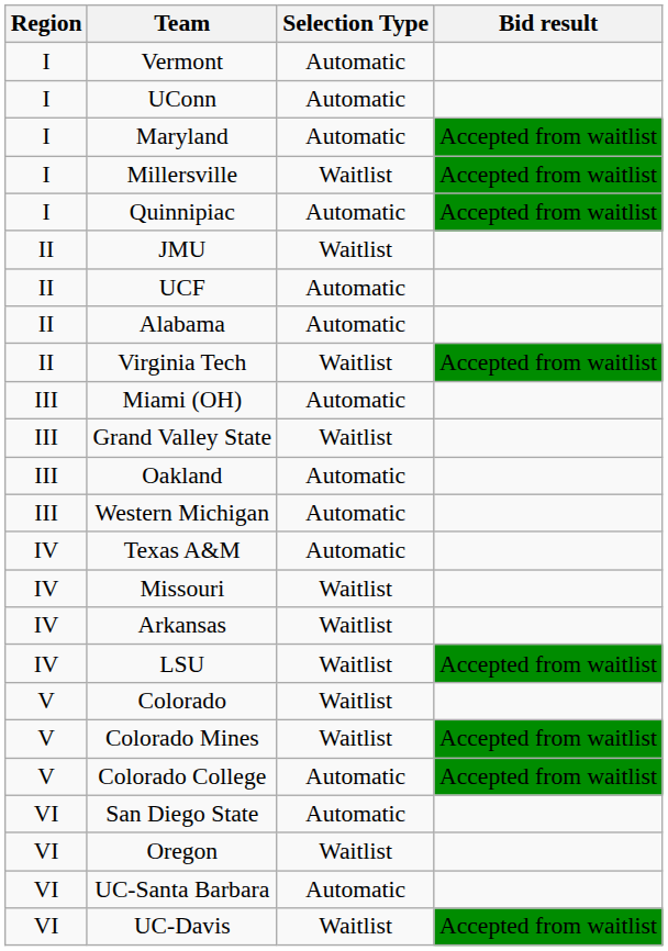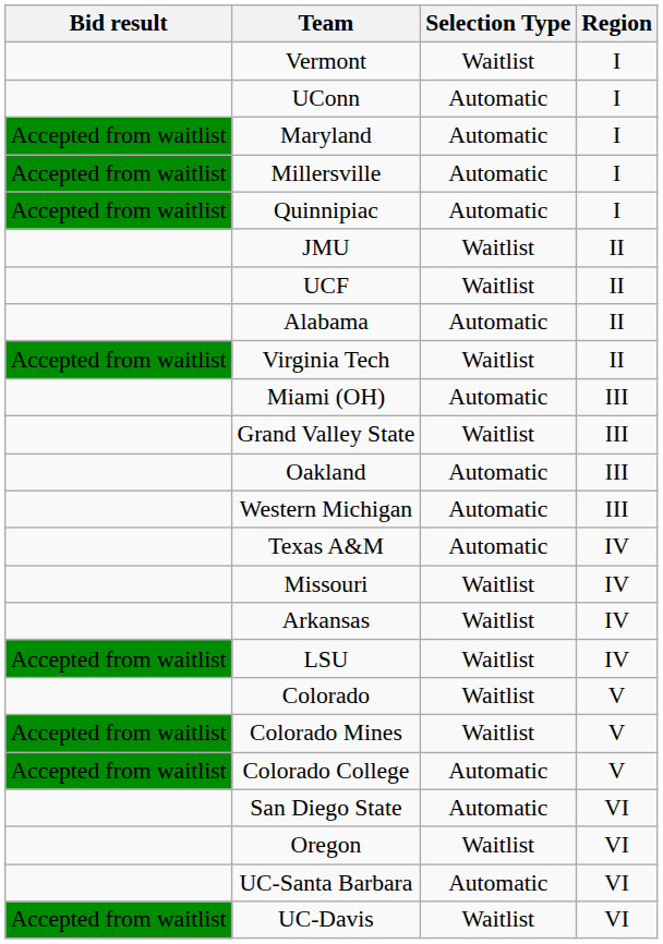 <table class="wikitable sortable" style="text-align:center">
 <tr>
-<th>Region</th>
+<th>Bid result</th>
 <th>Team</th>
 <th>Selection Type</th>
-<th>Bid result</th>
+<th>Region</th>
 </tr>
 <tr>
+<td></td>
+<td>Vermont</td>
+<td>Waitlist</td>
 <td>I</td>
-<td>Vermont</td>
-<td>Automatic</td>
-<td></td>
 </tr>
 <tr>
-<td>I</td>
+<td></td>
 <td>UConn</td>
 <td>Automatic</td>
-<td></td>
+<td>I</td>
 </tr>
 <tr>
-<td>I</td>
+<td bgcolor=008c00>Accepted from waitlist</td>
 <td>Maryland</td>
 <td>Automatic</td>
-<td bgcolor=008c00>Accepted from waitlist</td>
+<td>I</td>
 </tr>
 <tr>
+<td bgcolor=008c00>Accepted from waitlist</td>
+<td>Millersville</td>
+<td>Automatic</td>
 <td>I</td>
-<td>Millersville</td>
-<td>Waitlist</td>
-<td bgcolor=008c00>Accepted from waitlist</td>
 </tr>
 <tr>
-<td>I</td>
+<td bgcolor=008c00>Accepted from waitlist</td>
 <td>Quinnipiac</td>
 <td>Automatic</td>
-<td bgcolor=008c00>Accepted from waitlist</td>
+<td>I</td>
 </tr>
 <tr>
-<td>II</td>
+<td></td>
 <td>JMU</td>
 <td>Waitlist</td>
-<td></td>
+<td>II</td>
 </tr>
 <tr>
+<td></td>
+<td>UCF</td>
+<td>Waitlist</td>
 <td>II</td>
-<td>UCF</td>
-<td>Automatic</td>
-<td></td>
 </tr>
 <tr>
-<td>II</td>
+<td></td>
 <td>Alabama</td>
 <td>Automatic</td>
-<td></td>
+<td>II</td>
 </tr>
 <tr>
-<td>II</td>
+<td bgcolor=008c00>Accepted from waitlist</td>
 <td>Virginia Tech</td>
 <td>Waitlist</td>
-<td bgcolor=008c00>Accepted from waitlist</td>
+<td>II</td>
 </tr>
 <tr>
-<td>III</td>
+<td></td>
 <td>Miami (OH)</td>
 <td>Automatic</td>
-<td></td>
+<td>III</td>
 </tr>
 <tr>
-<td>III</td>
+<td></td>
 <td>Grand Valley State</td>
 <td>Waitlist</td>
-<td></td>
+<td>III</td>
 </tr>
 <tr>
-<td>III</td>
+<td></td>
 <td>Oakland</td>
 <td>Automatic</td>
-<td></td>
+<td>III</td>
 </tr>
 <tr>
-<td>III</td>
+<td></td>
 <td>Western Michigan</td>
 <td>Automatic</td>
-<td></td>
+<td>III</td>
 </tr>
 <tr>
-<td>IV</td>
+<td></td>
 <td>Texas A&M</td>
 <td>Automatic</td>
-<td></td>
+<td>IV</td>
 </tr>
 <tr>
-<td>IV</td>
+<td></td>
 <td>Missouri</td>
 <td>Waitlist</td>
-<td></td>
+<td>IV</td>
 </tr>
 <tr>
-<td>IV</td>
+<td></td>
 <td>Arkansas</td>
 <td>Waitlist</td>
-<td></td>
+<td>IV</td>
 </tr>
 <tr>
-<td>IV</td>
+<td bgcolor=008c00>Accepted from waitlist</td>
 <td>LSU</td>
 <td>Waitlist</td>
-<td bgcolor=008c00>Accepted from waitlist</td>
+<td>IV</td>
 </tr>
 <tr>
-<td>V</td>
+<td></td>
 <td>Colorado</td>
 <td>Waitlist</td>
-<td></td>
+<td>V</td>
 </tr>
 <tr>
-<td>V</td>
+<td bgcolor=008c00>Accepted from waitlist</td>
 <td>Colorado Mines</td>
 <td>Waitlist</td>
-<td bgcolor=008c00>Accepted from waitlist</td>
+<td>V</td>
 </tr>
 <tr>
-<td>V</td>
+<td bgcolor=008c00>Accepted from waitlist</td>
 <td>Colorado College</td>
 <td>Automatic</td>
-<td bgcolor=008c00>Accepted from waitlist</td>
+<td>V</td>
 </tr>
 <tr>
-<td>VI</td>
+<td></td>
 <td>San Diego State</td>
 <td>Automatic</td>
-<td></td>
+<td>VI</td>
 </tr>
 <tr>
-<td>VI</td>
+<td></td>
 <td>Oregon</td>
 <td>Waitlist</td>
-<td></td>
+<td>VI</td>
 </tr>
 <tr>
-<td>VI</td>
+<td></td>
 <td>UC-Santa Barbara</td>
 <td>Automatic</td>
-<td></td>
+<td>VI</td>
 </tr>
 <tr>
-<td>VI</td>
+<td bgcolor=008c00>Accepted from waitlist</td>
 <td>UC-Davis</td>
 <td>Waitlist</td>
-<td bgcolor=008c00>Accepted from waitlist</td>
+<td>VI</td>
 </tr>
 </table>
